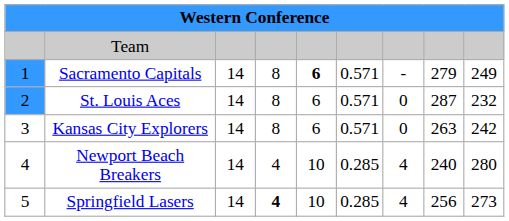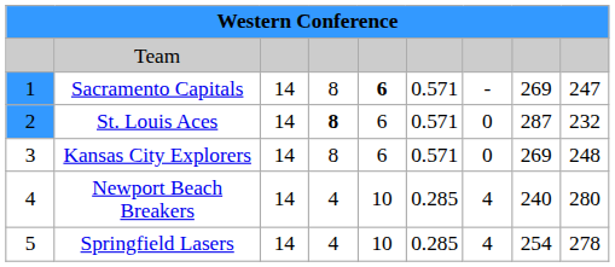 <table class="wikitable" style="margin:1em; clear:right; text-align:left; line-height:normal; width=50%">
 <tr>
 <td style="text-align:center; background-color:#3399FF" colspan=9><strong>Western Conference</strong></td>
 </tr>
 <tr>
 <td style="text-align:center; background-color:#CCCCCC; width:30px"></td>
 <td style="text-align:center; background-color:#CCCCCC; width:150px">Team</td>
 <td style="text-align:center; background-color:#CCCCCC; width:30px"></td>
 <td style="text-align:center; background-color:#CCCCCC; width:30px"></td>
 <td style="text-align:center; background-color:#CCCCCC; width:30px"></td>
 <td style="text-align:center; background-color:#CCCCCC; width:30px"></td>
 <td style="text-align:center; background-color:#CCCCCC; width:30px"></td>
 <td style="text-align:center; background-color:#CCCCCC; width:30px"></td>
 <td style="text-align:center; background-color:#CCCCCC; width:30px"></td>
 </tr>
 <tr>
 <td style="text-align:center; background-color:#3399FF; width:30px">1</td>
 <td style="text-align:center; background:white; width:150px"><a href='#'>Sacramento Capitals</a></td>
 <td style="text-align:center; background:white; width:30px">14</td>
 <td style="text-align:center; background:white; width:30px">8</td>
 <td style="text-align:center; background:white; width:30px"><strong>6</strong></td>
 <td style="text-align:center; background:white; width:30px">0.571</td>
 <td style="text-align:center; background:white; width:30px">-</td>
-<td style="text-align:center; background:white; width:30px">279</td>
-<td style="text-align:center; background:white; width:30px">249</td>
+<td style="text-align:center; background:white; width:30px">269</td>
+<td style="text-align:center; background:white; width:30px">247</td>
 </tr>
 <tr>
 <td style="text-align:center; background-color:#3399FF; width:30px">2</td>
 <td style="text-align:center; background:white; width:150px"><a href='#'>St. Louis Aces</a></td>
 <td style="text-align:center; background:white; width:30px">14</td>
-<td style="text-align:center; background:white; width:30px">8</td>
+<td style="text-align:center; background:white; width:30px"><strong>8</strong></td>
 <td style="text-align:center; background:white; width:30px">6</td>
 <td style="text-align:center; background:white; width:30px">0.571</td>
 <td style="text-align:center; background:white; width:30px">0</td>
 <td style="text-align:center; background:white; width:30px">287</td>
 <td style="text-align:center; background:white; width:30px">232</td>
 </tr>
 <tr>
 <td style="text-align:center; background:white; width:30px">3</td>
 <td style="text-align:center; background:white; width:150px"><a href='#'>Kansas City Explorers</a></td>
 <td style="text-align:center; background:white; width:30px">14</td>
 <td style="text-align:center; background:white; width:30px">8</td>
 <td style="text-align:center; background:white; width:30px">6</td>
 <td style="text-align:center; background:white; width:30px">0.571</td>
 <td style="text-align:center; background:white; width:30px">0</td>
-<td style="text-align:center; background:white; width:30px">263</td>
-<td style="text-align:center; background:white; width:30px">242</td>
+<td style="text-align:center; background:white; width:30px">269</td>
+<td style="text-align:center; background:white; width:30px">248</td>
 </tr>
 <tr>
 <td style="text-align:center; background:white; width:30px">4</td>
 <td style="text-align:center; background:white; width:150px"><a href='#'>Newport Beach Breakers</a></td>
 <td style="text-align:center; background:white; width:30px">14</td>
 <td style="text-align:center; background:white; width:30px">4</td>
 <td style="text-align:center; background:white; width:30px">10</td>
 <td style="text-align:center; background:white; width:30px">0.285</td>
 <td style="text-align:center; background:white; width:30px">4</td>
 <td style="text-align:center; background:white; width:30px">240</td>
 <td style="text-align:center; background:white; width:30px">280</td>
 </tr>
 <tr>
 <td style="text-align:center; background:white; width:30px">5</td>
 <td style="text-align:center; background:white; width:150px"><a href='#'>Springfield Lasers</a></td>
 <td style="text-align:center; background:white; width:30px">14</td>
-<td style="text-align:center; background:white; width:30px"><strong>4</strong></td>
+<td style="text-align:center; background:white; width:30px">4</td>
 <td style="text-align:center; background:white; width:30px">10</td>
 <td style="text-align:center; background:white; width:30px">0.285</td>
 <td style="text-align:center; background:white; width:30px">4</td>
-<td style="text-align:center; background:white; width:30px">256</td>
-<td style="text-align:center; background:white; width:30px">273</td>
+<td style="text-align:center; background:white; width:30px">254</td>
+<td style="text-align:center; background:white; width:30px">278</td>
 </tr>
 </table>
